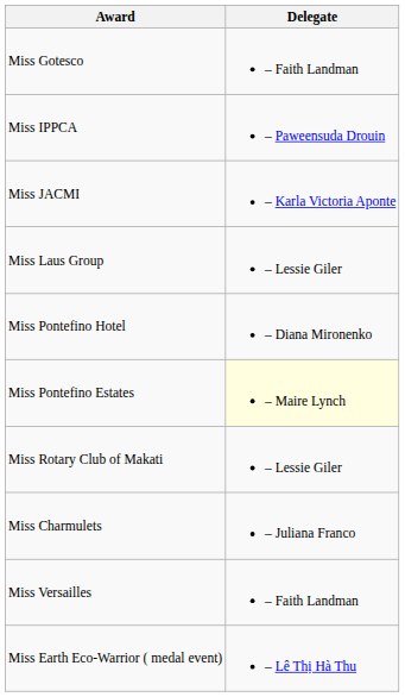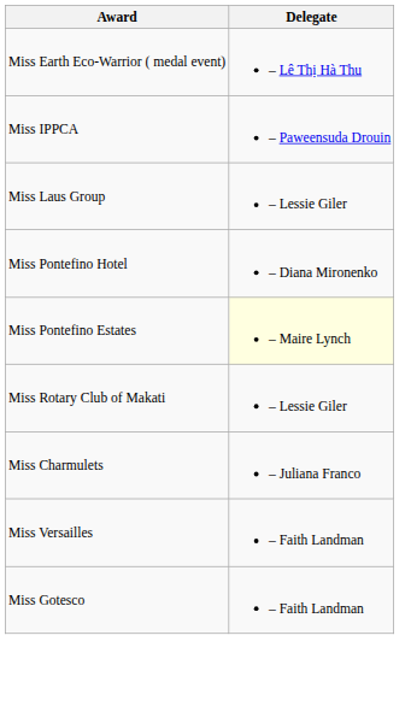 <table class="wikitable" style="font-size: 95%">
 <tr>
 <th>Award</th>
 <th>Delegate</th>
 </tr>
 <tr>
-<td>Miss Gotesco</td>
-<td><br><ul><li> – Faith Landman</li></ul></td>
+<td>Miss Earth Eco-Warrior ( medal event)</td>
+<td><br><ul><li> – <a href='#'>Lê Thị Hà Thu</a></li></ul></td>
 </tr>
 <tr>
 <td>Miss IPPCA</td>
 <td><br><ul><li> – <a href='#'>Paweensuda Drouin</a></li></ul></td>
-</tr>
-<tr>
-<td>Miss JACMI</td>
-<td><br><ul><li> – <a href='#'>Karla Victoria Aponte</a></li></ul></td>
 </tr>
 <tr>
 <td>Miss Laus Group</td>
 <td><br><ul><li> – Lessie Giler</li></ul></td>
 </tr>
 <tr>
 <td>Miss Pontefino Hotel</td>
 <td><br><ul><li> – Diana Mironenko</li></ul></td>
 </tr>
 <tr>
 <td>Miss Pontefino Estates</td>
 <td style="background: lightyellow;"><br><ul><li> – Maire Lynch</li></ul></td>
 </tr>
 <tr>
 <td>Miss Rotary Club of Makati</td>
 <td><br><ul><li> – Lessie Giler</li></ul></td>
 </tr>
 <tr>
 <td>Miss Charmulets</td>
 <td><br><ul><li> – Juliana Franco</li></ul></td>
 </tr>
 <tr>
 <td>Miss Versailles</td>
 <td><br><ul><li> – Faith Landman</li></ul></td>
 </tr>
 <tr>
-<td>Miss Earth Eco-Warrior ( medal event)</td>
-<td><br><ul><li> – <a href='#'>Lê Thị Hà Thu</a></li></ul></td>
+<td>Miss Gotesco</td>
+<td><br><ul><li> – Faith Landman</li></ul></td>
 </tr>
 </table>
